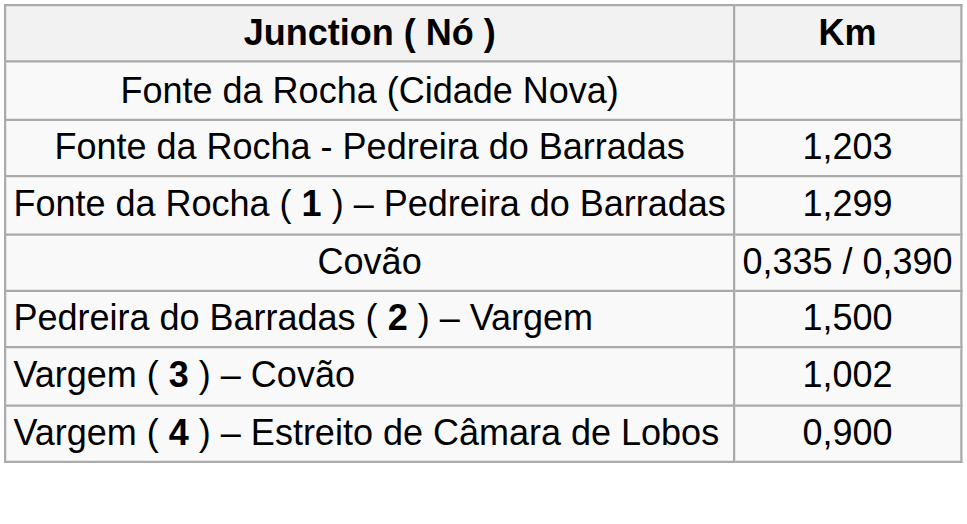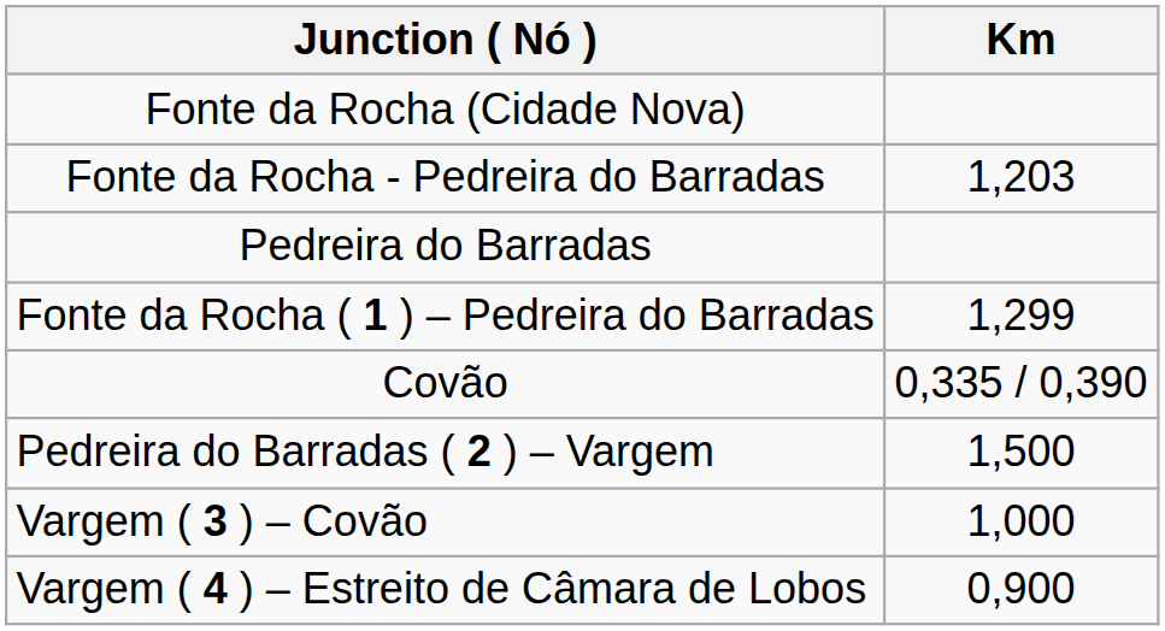 <table class="wikitable">
 <tr>
 <th>Junction ( Nó )</th>
 <th>Km</th>
 </tr>
 <tr>
 <td align="center"> Fonte da Rocha (Cidade Nova)</td>
 <td></td>
 </tr>
 <tr>
 <td align="center"> Fonte da Rocha - Pedreira do Barradas</td>
 <td align="center">1,203</td>
+</tr>
+<tr>
+<td align="center"> Pedreira do Barradas</td>
+<td></td>
 </tr>
 <tr>
 <td>Fonte da Rocha ( <strong>1</strong> ) – Pedreira do Barradas</td>
 <td align="center">1,299</td>
 </tr>
 <tr>
 <td align="center"> Covão</td>
 <td align="center">0,335  / 0,390</td>
 </tr>
 <tr>
 <td>Pedreira do Barradas ( <strong>2</strong> ) – Vargem</td>
 <td align="center">1,500</td>
 </tr>
 <tr>
 <td>Vargem ( <strong>3</strong> ) – Covão</td>
-<td align="center">1,002</td>
+<td align="center">1,000</td>
 </tr>
 <tr>
 <td>Vargem ( <strong>4</strong> ) – Estreito de Câmara de Lobos</td>
 <td align="center">0,900</td>
 </tr>
 </table>
